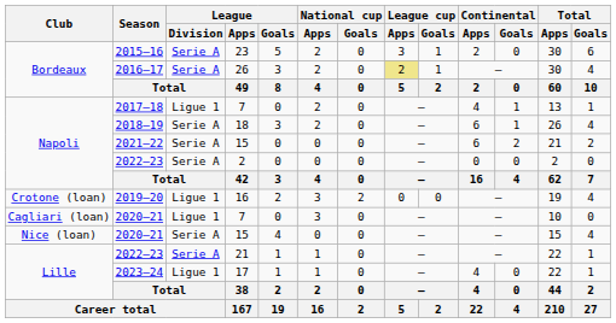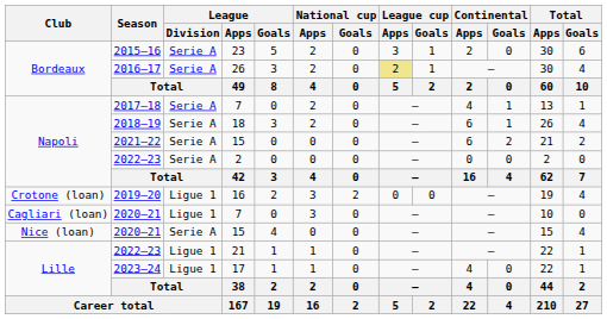 <table class="wikitable" style="text-align:center">
 <tr>
 <th rowspan="2">Club</th>
 <th rowspan="2">Season</th>
 <th colspan="3">League</th>
 <th colspan="2">National cup</th>
 <th colspan="2">League cup</th>
 <th colspan="2">Continental</th>
 <th colspan="2">Total</th>
 </tr>
 <tr>
 <th>Division</th>
 <th>Apps</th>
 <th>Goals</th>
 <th>Apps</th>
 <th>Goals</th>
 <th>Apps</th>
 <th>Goals</th>
 <th>Apps</th>
 <th>Goals</th>
 <th>Apps</th>
 <th>Goals</th>
 </tr>
 <tr>
 <td rowspan="3"><a href='#'>Bordeaux</a></td>
 <td><a href='#'>2015–16</a></td>
 <td><a href='#'>Serie A</a></td>
 <td>23</td>
 <td>5</td>
 <td>2</td>
 <td>0</td>
 <td>3</td>
 <td>1</td>
 <td>2</td>
 <td>0</td>
 <td>30</td>
 <td>6</td>
 </tr>
 <tr>
 <td><a href='#'>2016–17</a></td>
 <td><a href='#'>Serie A</a></td>
 <td>26</td>
 <td>3</td>
 <td>2</td>
 <td>0</td>
 <td style="background: khaki;">2</td>
 <td>1</td>
 <td colspan="2">—</td>
 <td>30</td>
 <td>4</td>
 </tr>
 <tr>
 <th colspan="2">Total</th>
 <th>49</th>
 <th>8</th>
 <th>4</th>
 <th>0</th>
 <th>5</th>
 <th>2</th>
 <th>2</th>
 <th>0</th>
 <th>60</th>
 <th>10</th>
 </tr>
 <tr>
 <td rowspan="5"><a href='#'>Napoli</a></td>
 <td><a href='#'>2017–18</a></td>
-<td>Ligue 1</td>
+<td><a href='#'>Serie A</a></td>
 <td>7</td>
 <td>0</td>
 <td>2</td>
 <td>0</td>
 <td colspan="2">—</td>
 <td>4</td>
 <td>1</td>
 <td>13</td>
 <td>1</td>
 </tr>
 <tr>
 <td><a href='#'>2018–19</a></td>
 <td>Serie A</td>
 <td>18</td>
 <td>3</td>
 <td>2</td>
 <td>0</td>
 <td colspan="2">—</td>
 <td>6</td>
 <td>1</td>
 <td>26</td>
 <td>4</td>
 </tr>
 <tr>
 <td><a href='#'>2021–22</a></td>
 <td>Serie A</td>
 <td>15</td>
 <td>0</td>
 <td>0</td>
 <td>0</td>
 <td colspan="2">—</td>
 <td>6</td>
 <td>2</td>
 <td>21</td>
 <td>2</td>
 </tr>
 <tr>
 <td><a href='#'>2022–23</a></td>
 <td>Serie A</td>
 <td>2</td>
 <td>0</td>
 <td>0</td>
 <td>0</td>
 <td colspan="2">—</td>
 <td>0</td>
 <td>0</td>
 <td>2</td>
 <td>0</td>
 </tr>
 <tr>
 <th colspan="2">Total</th>
 <th>42</th>
 <th>3</th>
 <th>4</th>
 <th>0</th>
 <th colspan="2">—</th>
 <th>16</th>
 <th>4</th>
 <th>62</th>
 <th>7</th>
 </tr>
 <tr>
 <td><a href='#'>Crotone</a> (loan)</td>
 <td><a href='#'>2019–20</a></td>
 <td>Ligue 1</td>
 <td>16</td>
 <td>2</td>
 <td>3</td>
 <td>2</td>
 <td>0</td>
 <td>0</td>
 <td colspan="2">—</td>
 <td>19</td>
 <td>4</td>
 </tr>
 <tr>
 <td><a href='#'>Cagliari</a> (loan)</td>
 <td><a href='#'>2020–21</a></td>
 <td>Ligue 1</td>
 <td>7</td>
 <td>0</td>
 <td>3</td>
 <td>0</td>
 <td colspan="2">—</td>
 <td colspan="2">—</td>
 <td>10</td>
 <td>0</td>
 </tr>
 <tr>
 <td><a href='#'>Nice</a> (loan)</td>
 <td><a href='#'>2020–21</a></td>
 <td>Serie A</td>
 <td>15</td>
 <td>4</td>
 <td>0</td>
 <td>0</td>
 <td colspan="2">—</td>
 <td colspan="2">—</td>
 <td>15</td>
 <td>4</td>
 </tr>
 <tr>
 <td rowspan="3"><a href='#'>Lille</a></td>
 <td><a href='#'>2022–23</a></td>
-<td><a href='#'>Serie A</a></td>
+<td>Ligue 1</td>
 <td>21</td>
 <td>1</td>
 <td>1</td>
 <td>0</td>
 <td colspan="2">—</td>
 <td colspan="2">—</td>
 <td>22</td>
 <td>1</td>
 </tr>
 <tr>
 <td><a href='#'>2023–24</a></td>
 <td>Ligue 1</td>
 <td>17</td>
 <td>1</td>
 <td>1</td>
 <td>0</td>
 <td colspan="2">—</td>
 <td>4</td>
 <td>0</td>
 <td>22</td>
 <td>1</td>
 </tr>
 <tr>
 <th colspan="2">Total</th>
 <th>38</th>
 <th>2</th>
 <th>2</th>
 <th>0</th>
 <th colspan="2">—</th>
 <th>4</th>
 <th>0</th>
 <th>44</th>
 <th>2</th>
 </tr>
 <tr>
 <th colspan="3">Career total</th>
 <th>167</th>
 <th>19</th>
 <th>16</th>
 <th>2</th>
 <th>5</th>
 <th>2</th>
 <th>22</th>
 <th>4</th>
 <th>210</th>
 <th>27</th>
 </tr>
 </table>
